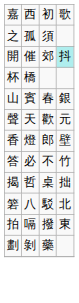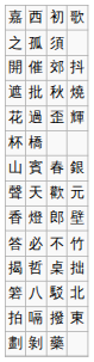 <table class="wikitable" border="1" style="text-align:center">
 <tr>
 <td> 嘉</td>
 <td> 西</td>
 <td> 初</td>
 <td> 歌</td>
 </tr>
 <tr>
 <td> 之</td>
 <td> 孤</td>
 <td> 須</td>
 <td></td>
 </tr>
 <tr>
 <td> 開</td>
 <td> 催</td>
 <td> 郊</td>
-<td style="background: paleturquoise;"> 抖</td>
+<td> 抖</td>
+</tr>
+<tr>
+<td> 遮</td>
+<td> 批</td>
+<td> 秋</td>
+<td> 燒</td>
+</tr>
+<tr>
+<td> 花</td>
+<td> 過</td>
+<td> 歪</td>
+<td> 輝</td>
 </tr>
 <tr>
 <td> 杯</td>
 <td> 橋</td>
 <td></td>
 <td></td>
 </tr>
 <tr>
 <td> 山</td>
 <td> 賓</td>
 <td> 春</td>
 <td> 銀</td>
 </tr>
 <tr>
 <td> 聲</td>
 <td> 天</td>
 <td> 歡</td>
 <td> 元</td>
 </tr>
 <tr>
 <td> 香</td>
 <td> 燈</td>
 <td> 郎</td>
 <td> 壁</td>
 </tr>
 <tr>
 <td> 答</td>
 <td> 必</td>
 <td> 不</td>
 <td> 竹</td>
 </tr>
 <tr>
 <td> 揭</td>
 <td> 哲</td>
 <td> 桌</td>
 <td> 拙</td>
 </tr>
 <tr>
 <td> 箬</td>
 <td> 八</td>
 <td> 駁</td>
 <td> 北</td>
 </tr>
 <tr>
 <td> 拍</td>
 <td> 嗝</td>
 <td> 撥</td>
 <td> 東</td>
 </tr>
 <tr>
 <td> 劃</td>
 <td> 剝</td>
 <td> 藥</td>
 <td></td>
 </tr>
 <tr>
 </tr>
 </table>
